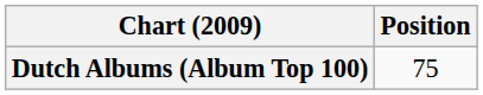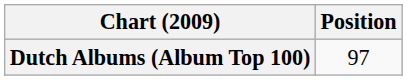 <table class="wikitable plainrowheaders" style="text-align:center">
 <tr>
 <th scope="col">Chart (2009)</th>
 <th scope="col">Position</th>
 </tr>
 <tr>
 <th scope="row">Dutch Albums (Album Top 100)</th>
-<td>75</td>
+<td>97</td>
 </tr>
 </table>
